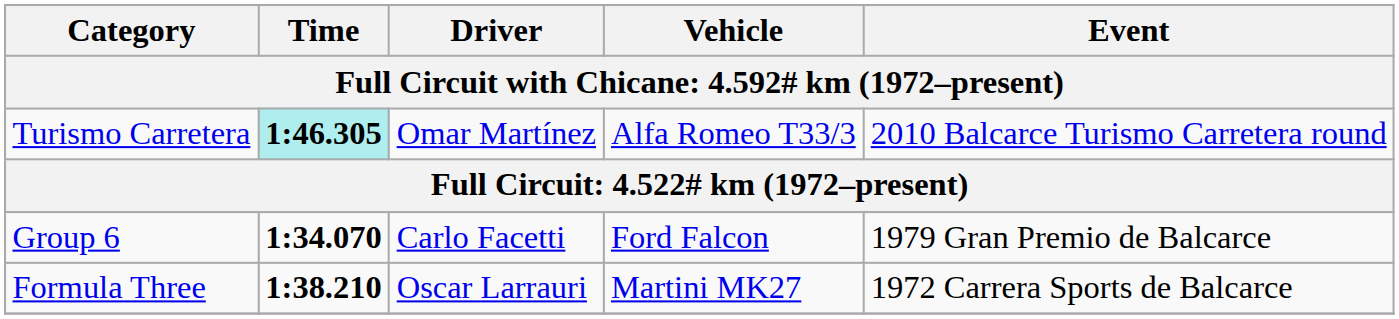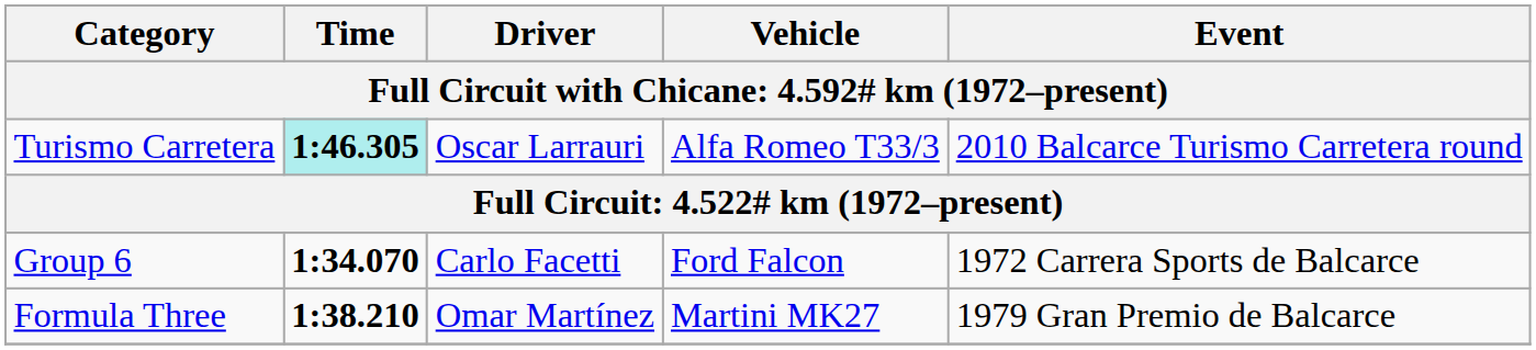 <table class="wikitable">
 <tr>
 <th>Category</th>
 <th>Time</th>
 <th>Driver</th>
 <th>Vehicle</th>
 <th>Event</th>
 </tr>
 <tr>
 <th colspan=5>Full Circuit with Chicane: 4.592# km (1972–present)</th>
 </tr>
 <tr>
 <td><a href='#'>Turismo Carretera</a></td>
 <td style="background: paleturquoise;"><strong>1:46.305</strong></td>
-<td><a href='#'>Omar Martínez</a></td>
+<td><a href='#'>Oscar Larrauri</a></td>
 <td><a href='#'>Alfa Romeo T33/3</a></td>
 <td><a href='#'>2010 Balcarce Turismo Carretera round</a></td>
 </tr>
 <tr>
 <th colspan=5>Full Circuit: 4.522# km (1972–present)</th>
 </tr>
 <tr>
 <td><a href='#'>Group 6</a></td>
 <td><strong>1:34.070</strong></td>
 <td><a href='#'>Carlo Facetti</a></td>
 <td><a href='#'>Ford Falcon</a></td>
-<td>1979 Gran Premio de Balcarce</td>
+<td>1972 Carrera Sports de Balcarce</td>
 </tr>
 <tr>
 <td><a href='#'>Formula Three</a></td>
 <td><strong>1:38.210</strong></td>
-<td><a href='#'>Oscar Larrauri</a></td>
+<td><a href='#'>Omar Martínez</a></td>
 <td><a href='#'>Martini MK27</a></td>
-<td>1972 Carrera Sports de Balcarce</td>
+<td>1979 Gran Premio de Balcarce</td>
 </tr>
 <tr>
 </tr>
 </table>
